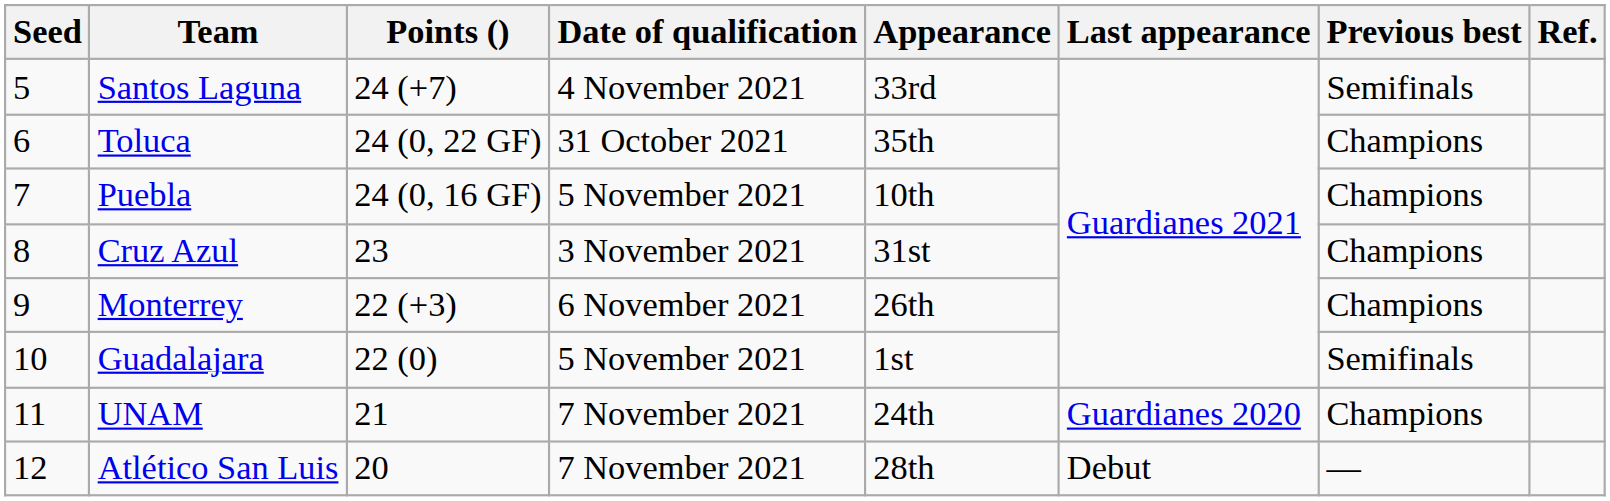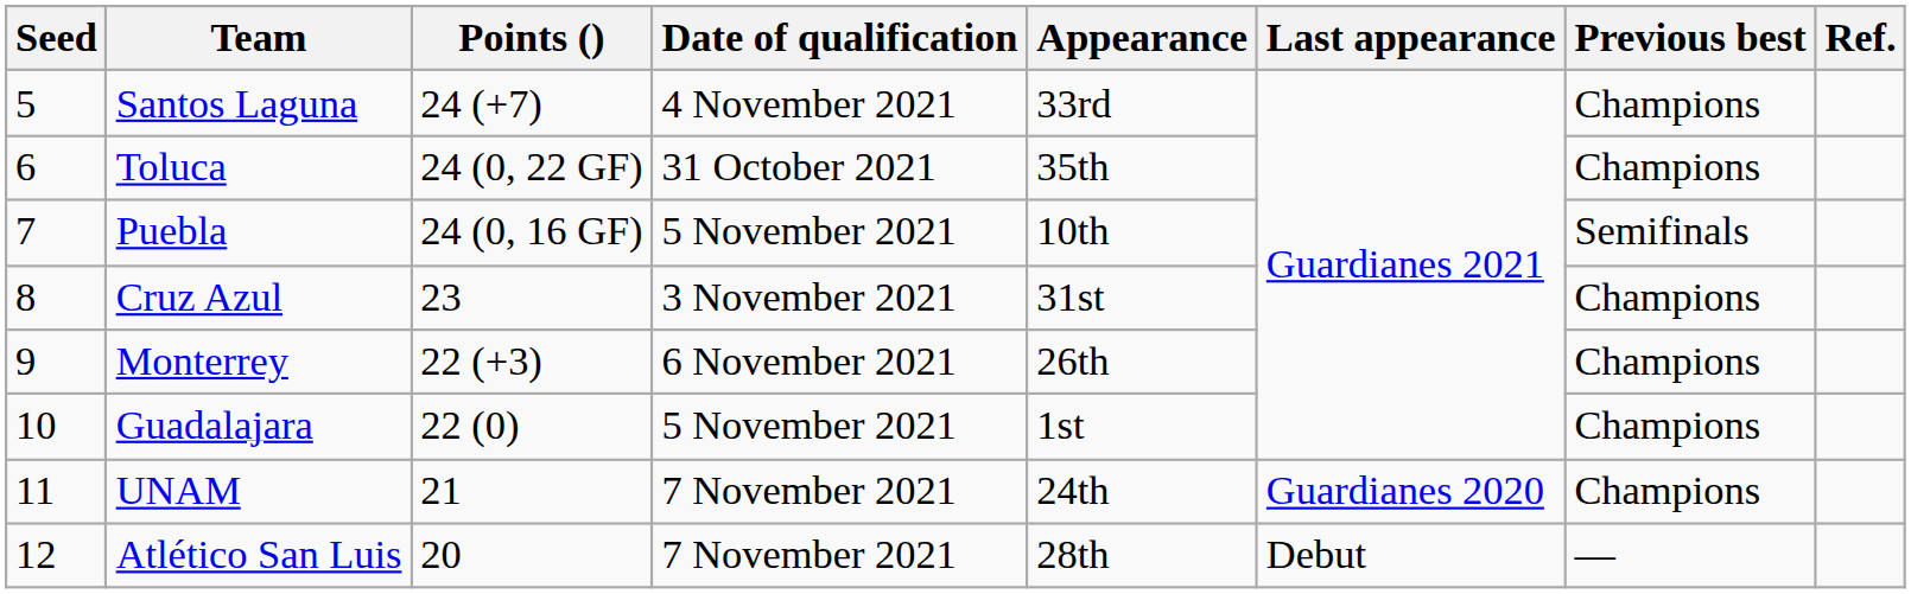 <table class="wikitable sortable">
 <tr>
 <th>Seed</th>
 <th>Team</th>
 <th>Points ()</th>
 <th>Date of qualification</th>
 <th>Appearance</th>
 <th>Last appearance</th>
 <th>Previous best</th>
 <th>Ref.</th>
 </tr>
 <tr>
 <td>5</td>
 <td><a href='#'>Santos Laguna</a></td>
 <td>24 (+7)</td>
 <td>4 November 2021</td>
 <td>33rd</td>
 <td rowspan="6"><a href='#'>Guardianes 2021</a></td>
-<td>Semifinals<br></td>
+<td>Champions<br></td>
 <td></td>
 </tr>
 <tr>
 <td>6</td>
 <td><a href='#'>Toluca</a></td>
 <td>24 (0, 22 GF)</td>
 <td>31 October 2021</td>
 <td>35th</td>
 <td>Champions<br></td>
 <td></td>
 </tr>
 <tr>
 <td>7</td>
 <td><a href='#'>Puebla</a></td>
 <td>24 (0, 16 GF)</td>
 <td>5 November 2021</td>
 <td>10th</td>
-<td>Champions<br></td>
+<td>Semifinals<br></td>
 <td></td>
 </tr>
 <tr>
 <td>8</td>
 <td><a href='#'>Cruz Azul</a></td>
 <td>23</td>
 <td>3 November 2021</td>
 <td>31st</td>
 <td>Champions<br></td>
 <td></td>
 </tr>
 <tr>
 <td>9</td>
 <td><a href='#'>Monterrey</a></td>
 <td>22 (+3)</td>
 <td>6 November 2021</td>
 <td>26th</td>
 <td>Champions<br></td>
 <td></td>
 </tr>
 <tr>
 <td>10</td>
 <td><a href='#'>Guadalajara</a></td>
 <td>22 (0)</td>
 <td>5 November 2021</td>
 <td>1st</td>
-<td>Semifinals<br></td>
+<td>Champions<br></td>
 <td></td>
 </tr>
 <tr>
 <td>11</td>
 <td><a href='#'>UNAM</a></td>
 <td>21</td>
 <td>7 November 2021</td>
 <td>24th</td>
 <td rowspan="1"><a href='#'>Guardianes 2020</a></td>
 <td>Champions<br></td>
 <td></td>
 </tr>
 <tr>
 <td>12</td>
 <td><a href='#'>Atlético San Luis</a></td>
 <td>20</td>
 <td>7 November 2021</td>
 <td>28th</td>
 <td>Debut</td>
 <td>—</td>
 <td></td>
 </tr>
 </table>
